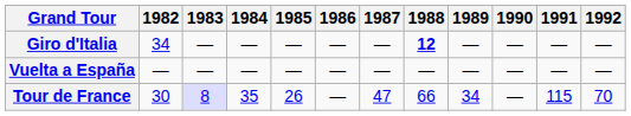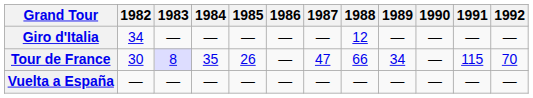 <table class="wikitable plainrowheaders">
 <tr>
 <th scope="col"><a href='#'>Grand Tour</a></th>
 <th scope="col">1982</th>
 <th scope="col">1983</th>
 <th scope="col">1984</th>
 <th scope="col">1985</th>
 <th scope="col">1986</th>
 <th scope="col">1987</th>
 <th scope="col">1988</th>
 <th scope="col">1989</th>
 <th scope="col">1990</th>
 <th scope="col">1991</th>
 <th scope="col">1992</th>
 </tr>
 <tr style="text-align:center;">
 <th scope="row"> <a href='#'>Giro d'Italia</a></th>
 <td><a href='#'>34</a></td>
 <td>—</td>
 <td>—</td>
 <td>—</td>
 <td>—</td>
 <td>—</td>
-<td><strong><a href='#'>12</a></strong></td>
-<td>—</td>
-<td>—</td>
-<td>—</td>
-<td>—</td>
-</tr>
-<tr style="text-align:center;">
-<th scope="row"> <a href='#'>Vuelta a España</a></th>
-<td>—</td>
-<td>—</td>
-<td>—</td>
-<td>—</td>
-<td>—</td>
-<td>—</td>
-<td>—</td>
+<td><a href='#'>12</a></td>
 <td>—</td>
 <td>—</td>
 <td>—</td>
 <td>—</td>
 </tr>
 <tr style="text-align:center;">
 <th scope="row"> <a href='#'>Tour de France</a></th>
 <td><a href='#'>30</a></td>
 <td style="background:#ddddff;"><a href='#'>8</a></td>
 <td><a href='#'>35</a></td>
 <td><a href='#'>26</a></td>
 <td>—</td>
 <td><a href='#'>47</a></td>
 <td><a href='#'>66</a></td>
 <td><a href='#'>34</a></td>
 <td>—</td>
 <td><a href='#'>115</a></td>
 <td><a href='#'>70</a></td>
 </tr>
+<tr style="text-align:center;">
+<th scope="row"> <a href='#'>Vuelta a España</a></th>
+<td>—</td>
+<td>—</td>
+<td>—</td>
+<td>—</td>
+<td>—</td>
+<td>—</td>
+<td>—</td>
+<td>—</td>
+<td>—</td>
+<td>—</td>
+<td>—</td>
+</tr>
 </table>
